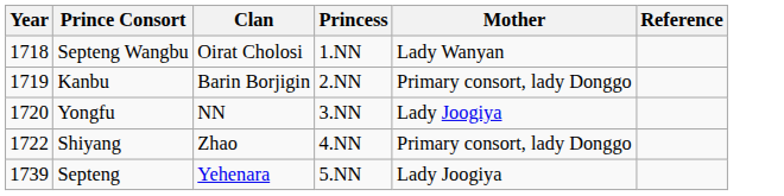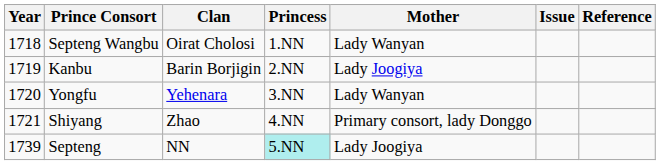 <table class="wikitable">
 <tr>
 <th>Year</th>
 <th>Prince Consort</th>
 <th>Clan</th>
 <th>Princess</th>
 <th>Mother</th>
+<th>Issue</th>
 <th>Reference</th>
 </tr>
 <tr>
 <td>1718</td>
 <td>Septeng Wangbu</td>
 <td>Oirat Cholosi</td>
 <td>1.NN</td>
 <td>Lady Wanyan</td>
 <td></td>
+<td></td>
 </tr>
 <tr>
 <td>1719</td>
 <td>Kanbu</td>
 <td>Barin Borjigin</td>
 <td>2.NN</td>
-<td>Primary consort, lady Donggo</td>
+<td>Lady <a href='#'>Joogiya</a></td>
+<td></td>
 <td></td>
 </tr>
 <tr>
 <td>1720</td>
 <td>Yongfu</td>
-<td>NN</td>
+<td><a href='#'>Yehenara</a></td>
 <td>3.NN</td>
-<td>Lady <a href='#'>Joogiya</a></td>
+<td>Lady Wanyan</td>
+<td></td>
 <td></td>
 </tr>
 <tr>
-<td>1722</td>
+<td>1721</td>
 <td>Shiyang</td>
 <td>Zhao</td>
 <td>4.NN</td>
 <td>Primary consort, lady Donggo</td>
 <td></td>
+<td></td>
 </tr>
 <tr>
 <td>1739</td>
 <td>Septeng</td>
-<td><a href='#'>Yehenara</a></td>
-<td>5.NN</td>
+<td>NN</td>
+<td style="background: paleturquoise;">5.NN</td>
 <td>Lady Joogiya</td>
+<td></td>
 <td></td>
 </tr>
 </table>
